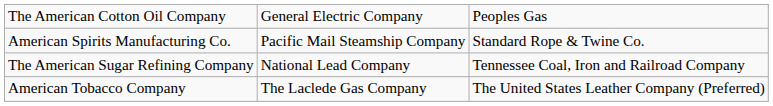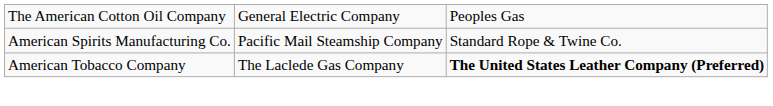 <table class="wikitable" border="1">
 <tr>
 <td>The American Cotton Oil Company</td>
 <td>General Electric Company</td>
 <td>Peoples Gas</td>
 </tr>
 <tr>
 <td>American Spirits Manufacturing Co.</td>
 <td>Pacific Mail Steamship Company</td>
 <td>Standard Rope & Twine Co.</td>
 </tr>
 <tr>
-<td>The American Sugar Refining Company</td>
-<td>National Lead Company</td>
-<td>Tennessee Coal, Iron and Railroad Company</td>
-</tr>
-<tr>
 <td>American Tobacco Company</td>
 <td>The Laclede Gas Company</td>
-<td>The United States Leather Company (Preferred)</td>
+<td><strong>The United States Leather Company (Preferred)</strong></td>
 </tr>
 </table>
